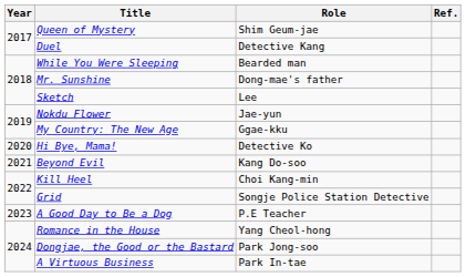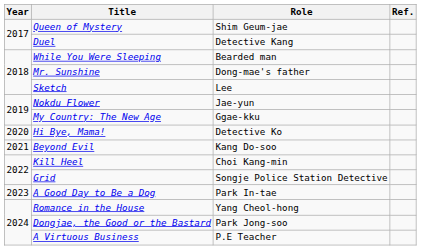 <table class="wikitable">
 <tr>
 <th>Year</th>
 <th>Title</th>
 <th>Role</th>
 <th>Ref.</th>
 </tr>
 <tr>
 <td rowspan="2">2017</td>
 <td><em><a href='#'>Queen of Mystery</a></em></td>
 <td>Shim Geum-jae</td>
 <td></td>
 </tr>
 <tr>
 <td><em><a href='#'>Duel</a></em></td>
 <td>Detective Kang</td>
 <td></td>
 </tr>
 <tr>
 <td rowspan="3">2018</td>
 <td><em><a href='#'>While You Were Sleeping</a></em></td>
 <td>Bearded man</td>
 <td></td>
 </tr>
 <tr>
 <td><em><a href='#'>Mr. Sunshine</a></em></td>
 <td>Dong-mae's father</td>
 <td></td>
 </tr>
 <tr>
 <td><em><a href='#'>Sketch</a></em></td>
 <td>Lee</td>
 <td></td>
 </tr>
 <tr>
 <td rowspan="2">2019</td>
 <td><em><a href='#'>Nokdu Flower</a></em></td>
 <td>Jae-yun</td>
 <td></td>
 </tr>
 <tr>
 <td><em><a href='#'>My Country: The New Age</a></em></td>
 <td>Ggae-kku</td>
 <td></td>
 </tr>
 <tr>
 <td>2020</td>
 <td><em><a href='#'>Hi Bye, Mama!</a></em></td>
 <td>Detective Ko</td>
 <td></td>
 </tr>
 <tr>
 <td>2021</td>
 <td><em><a href='#'>Beyond Evil</a></em></td>
 <td>Kang Do-soo</td>
 <td></td>
 </tr>
 <tr>
 <td rowspan="2">2022</td>
 <td><em><a href='#'>Kill Heel</a></em></td>
 <td>Choi Kang-min</td>
 <td></td>
 </tr>
 <tr>
 <td><em><a href='#'>Grid</a></em></td>
 <td>Songje Police Station Detective</td>
 <td></td>
 </tr>
 <tr>
 <td>2023</td>
 <td><em><a href='#'>A Good Day to Be a Dog</a></em></td>
-<td>P.E Teacher</td>
+<td>Park In-tae</td>
 <td></td>
 </tr>
 <tr>
 <td rowspan="3">2024</td>
 <td><em><a href='#'>Romance in the House</a></em></td>
 <td>Yang Cheol-hong</td>
 <td></td>
 </tr>
 <tr>
 <td><em><a href='#'>Dongjae, the Good or the Bastard</a></em></td>
 <td>Park Jong-soo</td>
 <td></td>
 </tr>
 <tr>
 <td><em><a href='#'>A Virtuous Business</a></em></td>
-<td>Park In-tae</td>
+<td>P.E Teacher</td>
 <td></td>
 </tr>
 </table>
